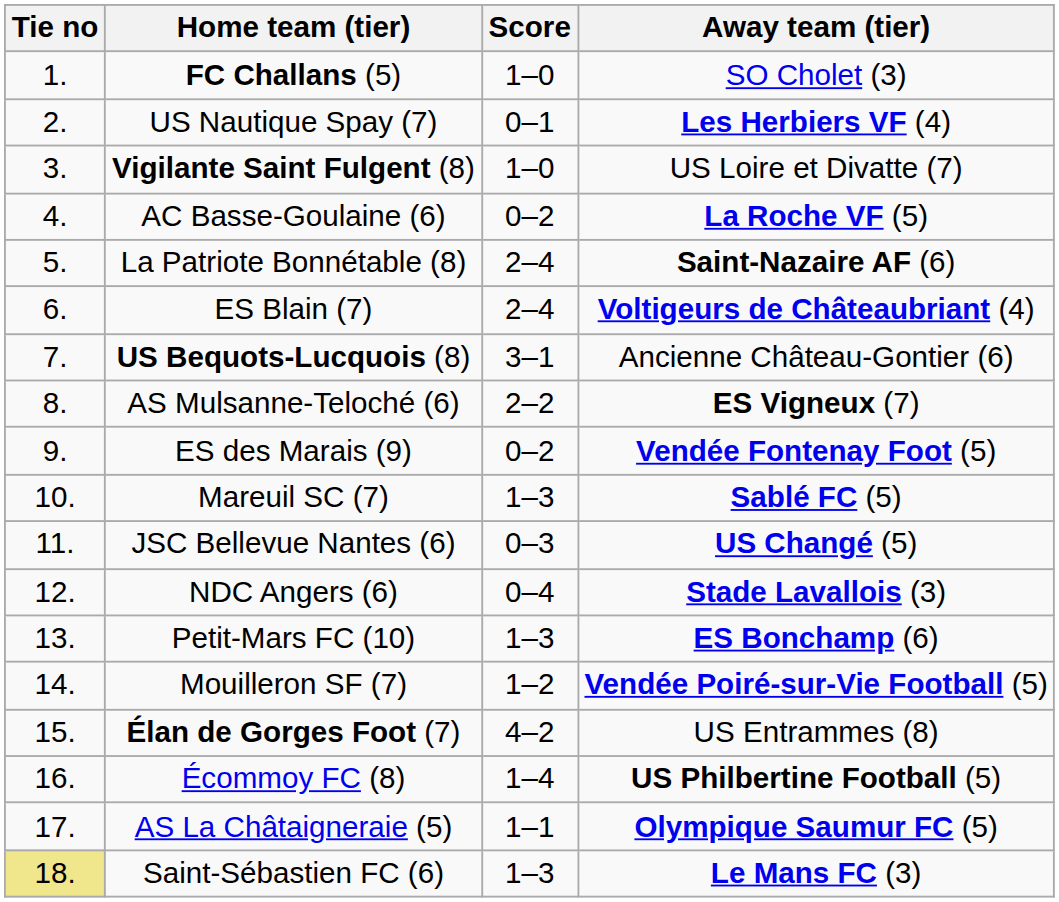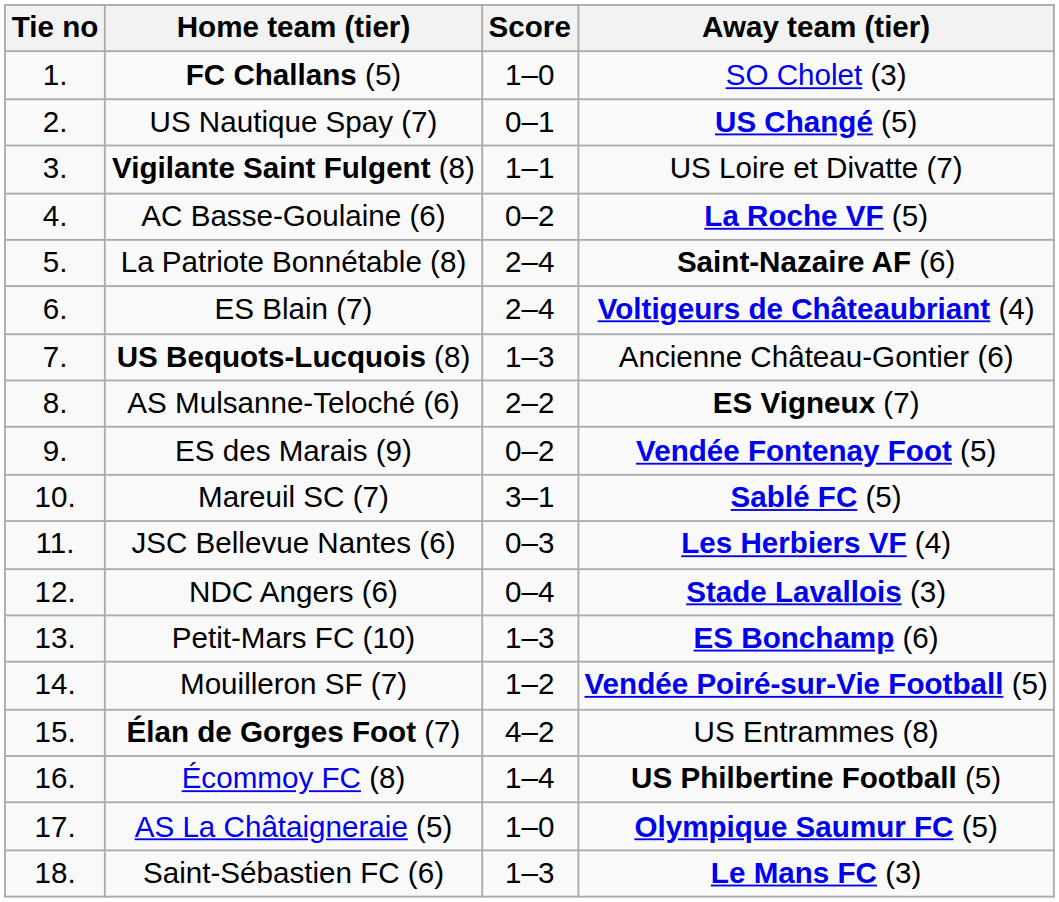 <table class="wikitable" style="text-align: center">
 <tr>
 <th>Tie no</th>
 <th>Home team (tier)</th>
 <th>Score</th>
 <th>Away team (tier)</th>
 </tr>
 <tr>
 <td>1.</td>
 <td><strong>FC Challans</strong> (5)</td>
 <td>1–0</td>
 <td><a href='#'>SO Cholet</a> (3)</td>
 </tr>
 <tr>
 <td>2.</td>
 <td>US Nautique Spay (7)</td>
 <td>0–1</td>
-<td><strong><a href='#'>Les Herbiers VF</a></strong> (4)</td>
+<td><strong><a href='#'>US Changé</a></strong> (5)</td>
 </tr>
 <tr>
 <td>3.</td>
 <td><strong>Vigilante Saint Fulgent</strong> (8)</td>
-<td>1–0</td>
+<td>1–1 </td>
 <td>US Loire et Divatte (7)</td>
 </tr>
 <tr>
 <td>4.</td>
 <td>AC Basse-Goulaine (6)</td>
 <td>0–2</td>
 <td><strong><a href='#'>La Roche VF</a></strong> (5)</td>
 </tr>
 <tr>
 <td>5.</td>
 <td>La Patriote Bonnétable (8)</td>
 <td>2–4</td>
 <td><strong>Saint-Nazaire AF</strong> (6)</td>
 </tr>
 <tr>
 <td>6.</td>
 <td>ES Blain (7)</td>
 <td>2–4</td>
 <td><strong><a href='#'>Voltigeurs de Châteaubriant</a></strong> (4)</td>
 </tr>
 <tr>
 <td>7.</td>
 <td><strong>US Bequots-Lucquois</strong> (8)</td>
-<td>3–1</td>
+<td>1–3</td>
 <td>Ancienne Château-Gontier (6)</td>
 </tr>
 <tr>
 <td>8.</td>
 <td>AS Mulsanne-Teloché (6)</td>
 <td>2–2 </td>
 <td><strong>ES Vigneux</strong> (7)</td>
 </tr>
 <tr>
 <td>9.</td>
 <td>ES des Marais (9)</td>
 <td>0–2</td>
 <td><strong><a href='#'>Vendée Fontenay Foot</a></strong> (5)</td>
 </tr>
 <tr>
 <td>10.</td>
 <td>Mareuil SC (7)</td>
-<td>1–3</td>
+<td>3–1</td>
 <td><strong><a href='#'>Sablé FC</a></strong> (5)</td>
 </tr>
 <tr>
 <td>11.</td>
 <td>JSC Bellevue Nantes (6)</td>
 <td>0–3</td>
-<td><strong><a href='#'>US Changé</a></strong> (5)</td>
+<td><strong><a href='#'>Les Herbiers VF</a></strong> (4)</td>
 </tr>
 <tr>
 <td>12.</td>
 <td>NDC Angers (6)</td>
 <td>0–4</td>
 <td><strong><a href='#'>Stade Lavallois</a></strong> (3)</td>
 </tr>
 <tr>
 <td>13.</td>
 <td>Petit-Mars FC (10)</td>
 <td>1–3</td>
 <td><strong><a href='#'>ES Bonchamp</a></strong> (6)</td>
 </tr>
 <tr>
 <td>14.</td>
 <td>Mouilleron SF (7)</td>
 <td>1–2</td>
 <td><strong><a href='#'>Vendée Poiré-sur-Vie Football</a></strong> (5)</td>
 </tr>
 <tr>
 <td>15.</td>
 <td><strong>Élan de Gorges Foot</strong> (7)</td>
 <td>4–2</td>
 <td>US Entrammes (8)</td>
 </tr>
 <tr>
 <td>16.</td>
 <td><a href='#'>Écommoy FC</a> (8)</td>
 <td>1–4</td>
 <td><strong>US Philbertine Football</strong> (5)</td>
 </tr>
 <tr>
 <td>17.</td>
 <td><a href='#'>AS La Châtaigneraie</a> (5)</td>
-<td>1–1 </td>
+<td>1–0</td>
 <td><strong><a href='#'>Olympique Saumur FC</a></strong> (5)</td>
 </tr>
 <tr>
-<td style="background: khaki;">18.</td>
+<td>18.</td>
 <td>Saint-Sébastien FC (6)</td>
 <td>1–3</td>
 <td><strong><a href='#'>Le Mans FC</a></strong> (3)</td>
 </tr>
 </table>
